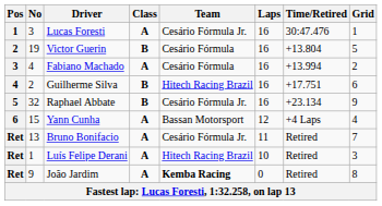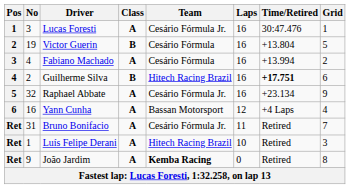 <table class="wikitable" style="font-size:95%">
 <tr>
 <th>Pos</th>
 <th>No</th>
 <th>Driver</th>
 <th>Class</th>
 <th>Team</th>
 <th>Laps</th>
 <th>Time/Retired</th>
 <th>Grid</th>
 </tr>
 <tr>
 <th>1</th>
 <td>3</td>
 <td> <a href='#'>Lucas Foresti</a></td>
 <td align="center"><strong><span>A</span></strong></td>
 <td>Cesário Fórmula Jr.</td>
 <td>16</td>
 <td>30:47.476</td>
 <td>1</td>
 </tr>
 <tr>
 <th>2</th>
 <td>19</td>
 <td> <a href='#'>Victor Guerin</a></td>
 <td align=center><strong><span>B</span></strong></td>
 <td>Cesário Fórmula</td>
 <td>16</td>
 <td>+13.804</td>
 <td>5</td>
 </tr>
 <tr>
 <th>3</th>
 <td>4</td>
 <td> <a href='#'>Fabiano Machado</a></td>
 <td align="center"><strong><span>A</span></strong></td>
 <td>Cesário Fórmula</td>
 <td>16</td>
 <td>+13.994</td>
 <td>2</td>
 </tr>
 <tr>
 <th>4</th>
 <td>2</td>
 <td> Guilherme Silva</td>
 <td align=center><strong><span>B</span></strong></td>
 <td><a href='#'>Hitech Racing Brazil</a></td>
 <td>16</td>
-<td>+17.751</td>
+<td><strong>+17.751</strong></td>
 <td>6</td>
 </tr>
 <tr>
 <th>5</th>
 <td>32</td>
 <td> Raphael Abbate</td>
-<td align=center><strong><span>B</span></strong></td>
+<td align="center"><strong><span>A</span></strong></td>
 <td>Cesário Fórmula Jr.</td>
 <td>16</td>
 <td>+23.134</td>
 <td>9</td>
 </tr>
 <tr>
 <th>6</th>
-<td>15</td>
+<td>16</td>
 <td> <a href='#'>Yann Cunha</a></td>
 <td align="center"><strong><span>A</span></strong></td>
 <td>Bassan Motorsport</td>
 <td>12</td>
 <td>+4 Laps</td>
 <td>4</td>
 </tr>
 <tr>
 <th>Ret</th>
-<td>13</td>
+<td>31</td>
 <td> <a href='#'>Bruno Bonifacio</a></td>
 <td align="center"><strong><span>A</span></strong></td>
 <td>Cesário Fórmula Jr.</td>
 <td>11</td>
 <td>Retired</td>
 <td>7</td>
 </tr>
 <tr>
 <th>Ret</th>
 <td>1</td>
 <td> <a href='#'>Luís Felipe Derani</a></td>
 <td align="center"><strong><span>A</span></strong></td>
 <td><a href='#'>Hitech Racing Brazil</a></td>
 <td>10</td>
 <td>Retired</td>
 <td>3</td>
 </tr>
 <tr>
 <th>Ret</th>
 <td>9</td>
 <td> João Jardim</td>
 <td align="center"><strong><span>A</span></strong></td>
 <td><strong>Kemba Racing</strong></td>
 <td>0</td>
 <td>Retired</td>
 <td>8</td>
 </tr>
 <tr>
 <th colspan=8 align=center>Fastest lap: <a href='#'>Lucas Foresti</a>, 1:32.258,  on lap 13</th>
 </tr>
 </table>
